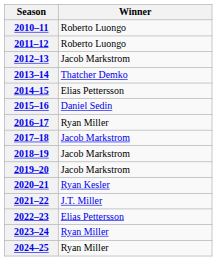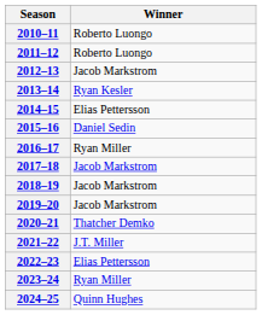 <table class="wikitable">
 <tr>
 <th scope="col" style="width:5em">Season</th>
 <th scope="col" style="width:15em">Winner</th>
 </tr>
 <tr>
 <th scope="row"><a href='#'>2010–11</a></th>
 <td>Roberto Luongo</td>
 </tr>
 <tr>
 <th scope="row"><a href='#'>2011–12</a></th>
 <td>Roberto Luongo</td>
 </tr>
 <tr>
 <th scope="row"><a href='#'>2012–13</a></th>
 <td>Jacob Markstrom</td>
 </tr>
 <tr>
 <th scope="row"><a href='#'>2013–14</a></th>
-<td><a href='#'>Thatcher Demko</a></td>
+<td><a href='#'>Ryan Kesler</a></td>
 </tr>
 <tr>
 <th scope="row"><a href='#'>2014–15</a></th>
 <td>Elias Pettersson</td>
 </tr>
 <tr>
 <th scope="row"><a href='#'>2015–16</a></th>
 <td><a href='#'>Daniel Sedin</a></td>
 </tr>
 <tr>
 <th scope="row"><a href='#'>2016–17</a></th>
 <td>Ryan Miller</td>
 </tr>
 <tr>
 <th scope="row"><a href='#'>2017–18</a></th>
 <td><a href='#'>Jacob Markstrom</a></td>
 </tr>
 <tr>
 <th scope="row"><a href='#'>2018–19</a></th>
 <td>Jacob Markstrom</td>
 </tr>
 <tr>
 <th scope="row"><a href='#'>2019–20</a></th>
 <td>Jacob Markstrom</td>
 </tr>
 <tr>
 <th scope="row"><a href='#'>2020–21</a></th>
-<td><a href='#'>Ryan Kesler</a></td>
+<td><a href='#'>Thatcher Demko</a></td>
 </tr>
 <tr>
 <th scope="row"><a href='#'>2021–22</a></th>
 <td><a href='#'>J.T. Miller</a></td>
 </tr>
 <tr>
 <th scope="row"><a href='#'>2022–23</a></th>
 <td><a href='#'>Elias Pettersson</a></td>
 </tr>
 <tr>
 <th scope="row"><a href='#'>2023–24</a></th>
 <td><a href='#'>Ryan Miller</a></td>
 </tr>
 <tr>
 <th scope="row"><a href='#'>2024–25</a></th>
-<td>Ryan Miller</td>
+<td><a href='#'>Quinn Hughes</a></td>
 </tr>
 </table>
